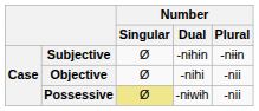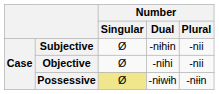 <table class="wikitable" style="text-align: center">
 <tr>
 <th colspan="2" rowspan="2"></th>
 <th colspan="3">Number</th>
 </tr>
 <tr>
 <th>Singular</th>
 <th>Dual</th>
 <th>Plural</th>
 </tr>
 <tr>
 <th rowspan="3">Case</th>
 <th>Subjective</th>
 <td>Ø</td>
 <td>-nɨhɨn</td>
-<td>-nɨɨn</td>
+<td>-nii</td>
 </tr>
 <tr>
 <th>Objective</th>
 <td>Ø</td>
 <td>-nihi</td>
 <td>-nii</td>
 </tr>
 <tr>
 <th>Possessive</th>
 <td style="background: khaki;">Ø</td>
 <td>-nɨwɨh</td>
-<td>-nii</td>
+<td>-nɨɨn</td>
 </tr>
 </table>
